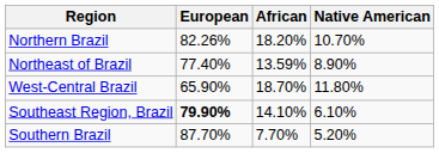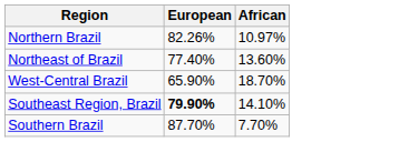 <table class="wikitable">
 <tr>
 <th><strong>Region</strong></th>
 <th><strong>European</strong></th>
 <th><strong>African</strong></th>
-<th><strong>Native American</strong></th>
 </tr>
 <tr>
 <td><a href='#'>Northern Brazil</a></td>
 <td>82.26%</td>
-<td>18.20%</td>
-<td>10.70%</td>
+<td>10.97%</td>
 </tr>
 <tr>
 <td><a href='#'>Northeast of Brazil</a></td>
 <td>77.40%</td>
-<td>13.59%</td>
-<td>8.90%</td>
+<td>13.60%</td>
 </tr>
 <tr>
 <td><a href='#'>West-Central Brazil</a></td>
 <td>65.90%</td>
 <td>18.70%</td>
-<td>11.80%</td>
 </tr>
 <tr>
 <td><a href='#'>Southeast Region, Brazil</a></td>
 <td><strong>79.90%</strong></td>
 <td>14.10%</td>
-<td>6.10%</td>
 </tr>
 <tr>
 <td><a href='#'>Southern Brazil</a></td>
 <td>87.70%</td>
 <td>7.70%</td>
-<td>5.20%</td>
 </tr>
 </table>
